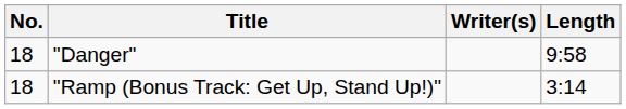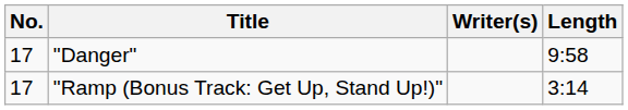 <table class="wikitable">
 <tr>
 <th><abbr>No.</abbr></th>
 <th>Title</th>
 <th>Writer(s)</th>
 <th>Length</th>
 </tr>
 <tr>
-<td>18</td>
+<td>17</td>
 <td>"Danger"</td>
 <td></td>
 <td>9:58</td>
 </tr>
 <tr>
-<td>18</td>
+<td>17</td>
 <td>"Ramp (Bonus Track: Get Up, Stand Up!)"</td>
 <td></td>
 <td>3:14</td>
 </tr>
 </table>
